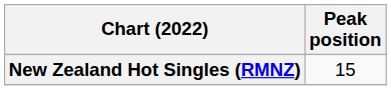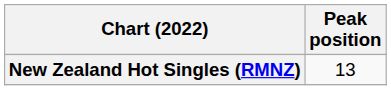 <table class="wikitable sortable plainrowheaders" style="text-align:center">
 <tr>
 <th scope="col">Chart (2022)</th>
 <th scope="col">Peak<br>position</th>
 </tr>
 <tr>
 </tr>
 <tr>
 </tr>
 <tr>
 <th scope="row">New Zealand Hot Singles (<a href='#'>RMNZ</a>)</th>
-<td>15</td>
+<td>13</td>
 </tr>
 <tr>
 </tr>
 <tr>
 </tr>
 <tr>
 </tr>
 <tr>
 </tr>
 </table>
